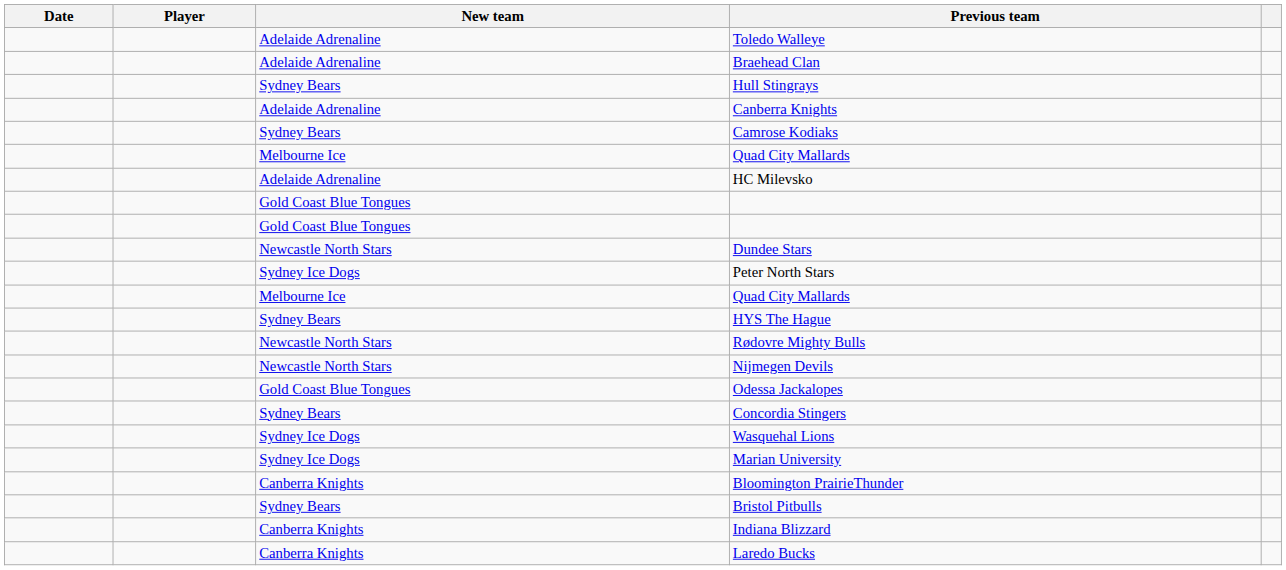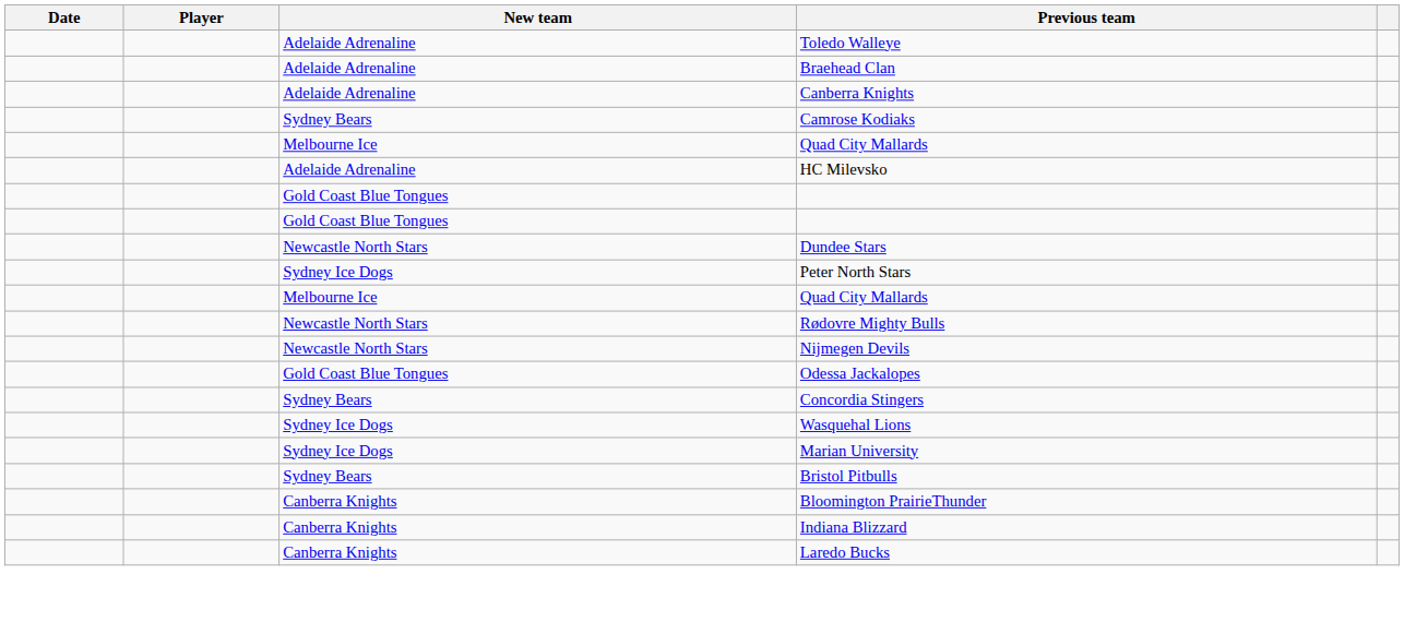 <table class="sortable wikitable" width="70%">
 <tr>
 <th>Date</th>
 <th>Player</th>
 <th>New team</th>
 <th>Previous team</th>
 <th class="unsortable"></th>
 </tr>
 <tr>
 <td></td>
 <td> </td>
 <td><a href='#'>Adelaide Adrenaline</a></td>
 <td><a href='#'>Toledo Walleye</a></td>
 <td></td>
 </tr>
 <tr>
 <td></td>
 <td> </td>
 <td><a href='#'>Adelaide Adrenaline</a></td>
 <td><a href='#'>Braehead Clan</a></td>
-<td></td>
-</tr>
-<tr>
-<td></td>
-<td> </td>
-<td><a href='#'>Sydney Bears</a></td>
-<td><a href='#'>Hull Stingrays</a></td>
 <td></td>
 </tr>
 <tr>
 <td></td>
 <td> </td>
 <td><a href='#'>Adelaide Adrenaline</a></td>
 <td><a href='#'>Canberra Knights</a></td>
 <td></td>
 </tr>
 <tr>
 <td></td>
 <td> </td>
 <td><a href='#'>Sydney Bears</a></td>
 <td><a href='#'>Camrose Kodiaks</a></td>
 <td></td>
 </tr>
 <tr>
 <td></td>
 <td> </td>
 <td><a href='#'>Melbourne Ice</a></td>
 <td><a href='#'>Quad City Mallards</a></td>
 <td></td>
 </tr>
 <tr>
 <td></td>
 <td> </td>
 <td><a href='#'>Adelaide Adrenaline</a></td>
 <td>HC Milevsko</td>
 <td></td>
 </tr>
 <tr>
 <td></td>
 <td> </td>
 <td><a href='#'>Gold Coast Blue Tongues</a></td>
 <td></td>
 <td></td>
 </tr>
 <tr>
 <td></td>
 <td> </td>
 <td><a href='#'>Gold Coast Blue Tongues</a></td>
 <td></td>
 <td></td>
 </tr>
 <tr>
 <td></td>
 <td> </td>
 <td><a href='#'>Newcastle North Stars</a></td>
 <td><a href='#'>Dundee Stars</a></td>
 <td></td>
 </tr>
 <tr>
 <td></td>
 <td> </td>
 <td><a href='#'>Sydney Ice Dogs</a></td>
 <td>Peter North Stars</td>
 <td></td>
 </tr>
 <tr>
 <td></td>
 <td> </td>
 <td><a href='#'>Melbourne Ice</a></td>
 <td><a href='#'>Quad City Mallards</a></td>
 <td></td>
 </tr>
 <tr>
 <td></td>
 <td> </td>
-<td><a href='#'>Sydney Bears</a></td>
-<td><a href='#'>HYS The Hague</a></td>
-<td></td>
-</tr>
-<tr>
-<td></td>
-<td> </td>
 <td><a href='#'>Newcastle North Stars</a></td>
 <td><a href='#'>Rødovre Mighty Bulls</a></td>
 <td></td>
 </tr>
 <tr>
 <td></td>
 <td> </td>
 <td><a href='#'>Newcastle North Stars</a></td>
 <td><a href='#'>Nijmegen Devils</a></td>
 <td></td>
 </tr>
 <tr>
 <td></td>
 <td> </td>
 <td><a href='#'>Gold Coast Blue Tongues</a></td>
 <td><a href='#'>Odessa Jackalopes</a></td>
 <td></td>
 </tr>
 <tr>
 <td></td>
 <td> </td>
 <td><a href='#'>Sydney Bears</a></td>
 <td><a href='#'>Concordia Stingers</a></td>
 <td></td>
 </tr>
 <tr>
 <td></td>
 <td> </td>
 <td><a href='#'>Sydney Ice Dogs</a></td>
 <td><a href='#'>Wasquehal Lions</a></td>
 <td></td>
 </tr>
 <tr>
 <td></td>
 <td> </td>
 <td><a href='#'>Sydney Ice Dogs</a></td>
 <td><a href='#'>Marian University</a></td>
 <td></td>
 </tr>
 <tr>
 <td></td>
 <td> </td>
-<td><a href='#'>Canberra Knights</a></td>
-<td><a href='#'>Bloomington PrairieThunder</a></td>
+<td><a href='#'>Sydney Bears</a></td>
+<td><a href='#'>Bristol Pitbulls</a></td>
 <td></td>
 </tr>
 <tr>
 <td></td>
 <td> </td>
-<td><a href='#'>Sydney Bears</a></td>
-<td><a href='#'>Bristol Pitbulls</a></td>
+<td><a href='#'>Canberra Knights</a></td>
+<td><a href='#'>Bloomington PrairieThunder</a></td>
 <td></td>
 </tr>
 <tr>
 <td></td>
 <td> </td>
 <td><a href='#'>Canberra Knights</a></td>
 <td><a href='#'>Indiana Blizzard</a></td>
 <td></td>
 </tr>
 <tr>
 <td></td>
 <td> </td>
 <td><a href='#'>Canberra Knights</a></td>
 <td><a href='#'>Laredo Bucks</a></td>
 <td></td>
 </tr>
 </table>
